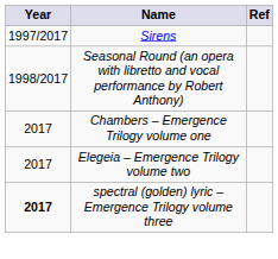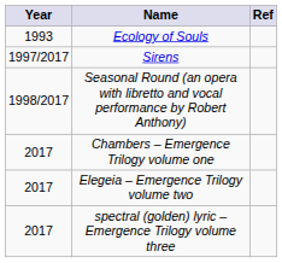 <table class="wikitable" style="font-size:96%; text-align:center; margin: 6px;">
 <tr>
 <th style="background:#dde; width:50px;">Year</th>
 <th style="background:#dde; width:207px;">Name</th>
 <th style="background:#dde; width:25px;">Ref</th>
+</tr>
+<tr>
+<td>1993</td>
+<td><em><a href='#'>Ecology of Souls</a></em></td>
+<td></td>
 </tr>
 <tr>
 <td>1997/2017</td>
 <td><em><a href='#'>Sirens</a></em></td>
 <td></td>
 </tr>
 <tr>
 <td>1998/2017</td>
 <td><em>Seasonal Round (an opera with libretto and vocal performance by Robert Anthony)</em></td>
 <td></td>
 </tr>
 <tr>
 <td>2017</td>
 <td><em>Chambers – Emergence Trilogy volume one</em></td>
 <td></td>
 </tr>
 <tr>
 <td>2017</td>
 <td><em>Elegeia – Emergence Trilogy volume two</em></td>
 <td></td>
 </tr>
 <tr>
-<td><strong>2017</strong></td>
+<td>2017</td>
 <td><em>spectral (golden) lyric – Emergence Trilogy volume three</em></td>
 <td></td>
 </tr>
 </table>
